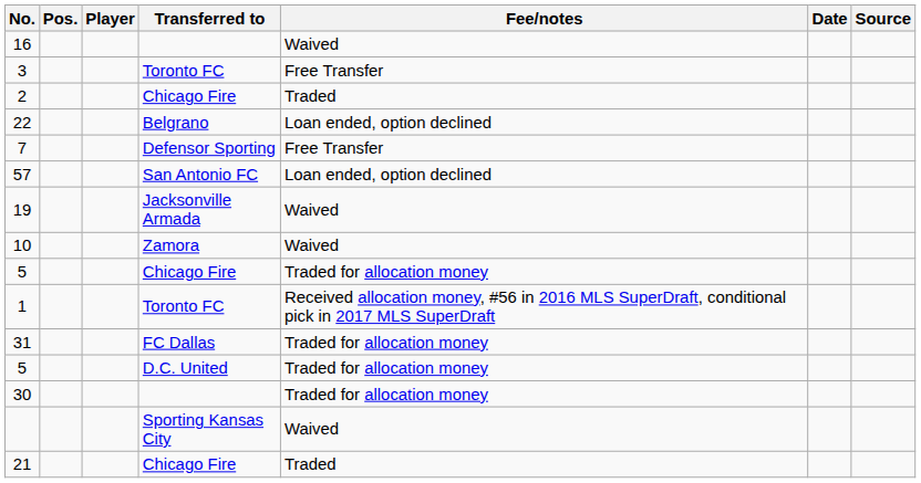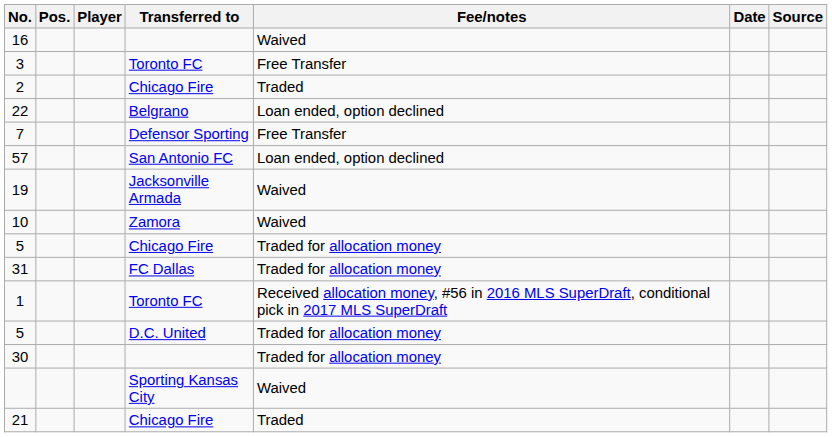 <table class="wikitable sortable" style="width:95%; text-align:center; font-size:95%; text-align:left;">
 <tr>
 <th>No.</th>
 <th><strong>Pos.</strong></th>
 <th><strong>Player</strong></th>
 <th><strong>Transferred to</strong></th>
 <th><strong>Fee/notes</strong></th>
 <th><strong>Date</strong></th>
 <th>Source</th>
 </tr>
 <tr>
 <td align=center>16</td>
 <td align=center></td>
 <td></td>
 <td></td>
 <td>Waived</td>
 <td></td>
 <td></td>
 </tr>
 <tr>
 <td align=center>3</td>
 <td align=center></td>
 <td></td>
 <td> <a href='#'>Toronto FC</a></td>
 <td>Free Transfer</td>
 <td></td>
 <td></td>
 </tr>
 <tr>
 <td align=center>2</td>
 <td align=center></td>
 <td></td>
 <td> <a href='#'>Chicago Fire</a></td>
 <td>Traded</td>
 <td></td>
 <td></td>
 </tr>
 <tr>
 <td align=center>22</td>
 <td align=center></td>
 <td></td>
 <td> <a href='#'>Belgrano</a></td>
 <td>Loan ended, option declined</td>
 <td></td>
 <td></td>
 </tr>
 <tr>
 <td align=center>7</td>
 <td align=center></td>
 <td></td>
 <td> <a href='#'>Defensor Sporting</a></td>
 <td>Free Transfer</td>
 <td></td>
 <td></td>
 </tr>
 <tr>
 <td align=center>57</td>
 <td align=center></td>
 <td></td>
 <td> <a href='#'>San Antonio FC</a></td>
 <td>Loan ended, option declined</td>
 <td></td>
 <td></td>
 </tr>
 <tr>
 <td align=center>19</td>
 <td align=center></td>
 <td></td>
 <td> <a href='#'>Jacksonville Armada</a></td>
 <td>Waived</td>
 <td></td>
 <td></td>
 </tr>
 <tr>
 <td align=center>10</td>
 <td align=center></td>
 <td></td>
 <td> <a href='#'>Zamora</a></td>
 <td>Waived</td>
 <td></td>
 <td></td>
 </tr>
 <tr>
 <td align=center>5</td>
 <td align=center></td>
 <td></td>
 <td> <a href='#'>Chicago Fire</a></td>
 <td>Traded for <a href='#'>allocation money</a></td>
 <td></td>
 <td></td>
 </tr>
 <tr>
+<td align=center>31</td>
+<td align=center></td>
+<td></td>
+<td> <a href='#'>FC Dallas</a></td>
+<td>Traded for <a href='#'>allocation money</a></td>
+<td></td>
+<td></td>
+</tr>
+<tr>
 <td align=center>1</td>
 <td align=center></td>
 <td></td>
 <td> <a href='#'>Toronto FC</a></td>
 <td>Received <a href='#'>allocation money</a>, #56 in <a href='#'>2016 MLS SuperDraft</a>, conditional pick in <a href='#'>2017 MLS SuperDraft</a></td>
-<td></td>
-<td></td>
-</tr>
-<tr>
-<td align=center>31</td>
-<td align=center></td>
-<td></td>
-<td> <a href='#'>FC Dallas</a></td>
-<td>Traded for <a href='#'>allocation money</a></td>
 <td></td>
 <td></td>
 </tr>
 <tr>
 <td align=center>5</td>
 <td align=center></td>
 <td></td>
 <td> <a href='#'>D.C. United</a></td>
 <td>Traded for <a href='#'>allocation money</a></td>
 <td></td>
 <td></td>
 </tr>
 <tr>
 <td align=center>30</td>
 <td align=center></td>
 <td></td>
 <td></td>
 <td>Traded for <a href='#'>allocation money</a></td>
 <td></td>
 <td></td>
 </tr>
 <tr>
 <td align=center></td>
 <td align=center></td>
 <td></td>
 <td> <a href='#'>Sporting Kansas City</a></td>
 <td>Waived</td>
 <td></td>
 <td></td>
 </tr>
 <tr>
 <td align=center>21</td>
 <td align=center></td>
 <td></td>
 <td> <a href='#'>Chicago Fire</a></td>
 <td>Traded</td>
 <td></td>
 <td></td>
 </tr>
 </table>
